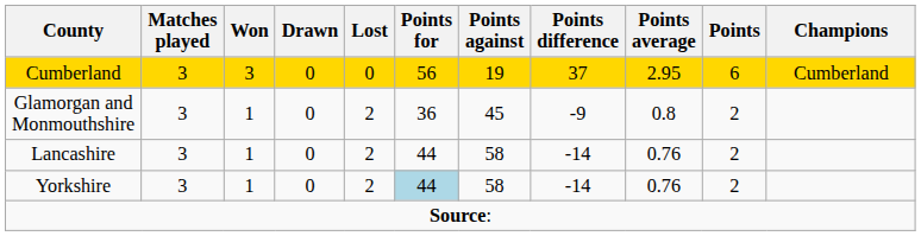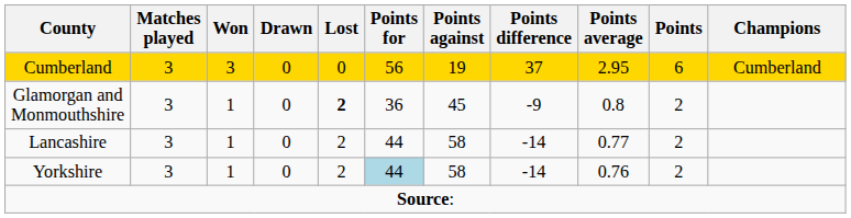 <table class="wikitable plainrowheaders" style="text-align: center; width: 60%">
 <tr>
 <th scope="col" style="width: 5%;">County</th>
 <th scope="col" style="width: 5%;">Matches played</th>
 <th scope="col" style="width: 5%;">Won</th>
 <th scope="col" style="width: 5%;">Drawn</th>
 <th scope="col" style="width: 5%;">Lost</th>
 <th scope="col" style="width: 5%;">Points for</th>
 <th scope="col" style="width: 5%;">Points against</th>
 <th scope="col" style="width: 5%;">Points difference</th>
 <th scope="col" style="width: 5%;">Points average</th>
 <th scope="col" style="width: 5%;">Points</th>
 <th scope="col" style="width: 15%;">Champions</th>
 </tr>
 <tr style="background: gold;">
 <td>Cumberland</td>
 <td>3</td>
 <td>3</td>
 <td>0</td>
 <td>0</td>
 <td>56</td>
 <td>19</td>
 <td>37</td>
 <td>2.95</td>
 <td>6</td>
 <td>Cumberland</td>
 </tr>
 <tr>
 <td>Glamorgan and Monmouthshire</td>
 <td>3</td>
 <td>1</td>
 <td>0</td>
-<td>2</td>
+<td><strong>2</strong></td>
 <td>36</td>
 <td>45</td>
 <td>-9</td>
 <td>0.8</td>
 <td>2</td>
 <td></td>
 </tr>
 <tr>
 <td>Lancashire</td>
 <td>3</td>
 <td>1</td>
 <td>0</td>
 <td>2</td>
 <td>44</td>
 <td>58</td>
 <td>-14</td>
-<td>0.76</td>
+<td>0.77</td>
 <td>2</td>
 <td></td>
 </tr>
 <tr>
 <td>Yorkshire</td>
 <td>3</td>
 <td>1</td>
 <td>0</td>
 <td>2</td>
 <td style="background: lightblue;">44</td>
 <td>58</td>
 <td>-14</td>
 <td>0.76</td>
 <td>2</td>
 <td></td>
 </tr>
 <tr>
 <td colspan="11"><strong>Source</strong>:</td>
 </tr>
 </table>
